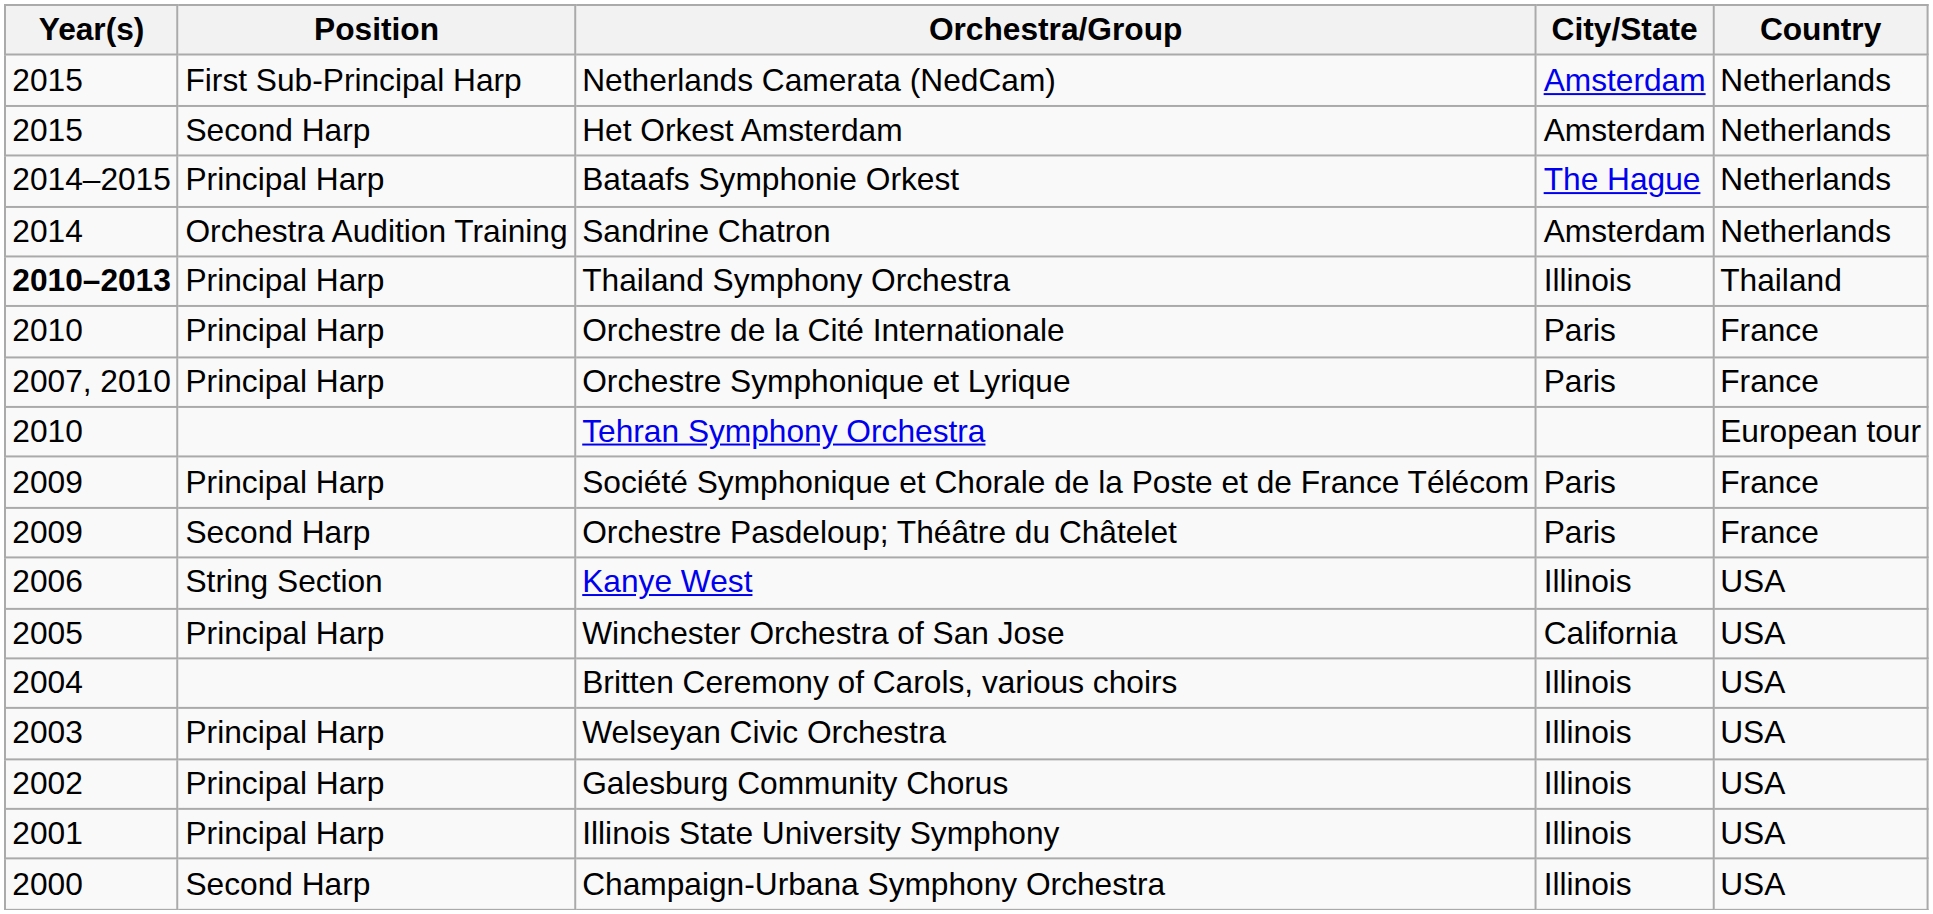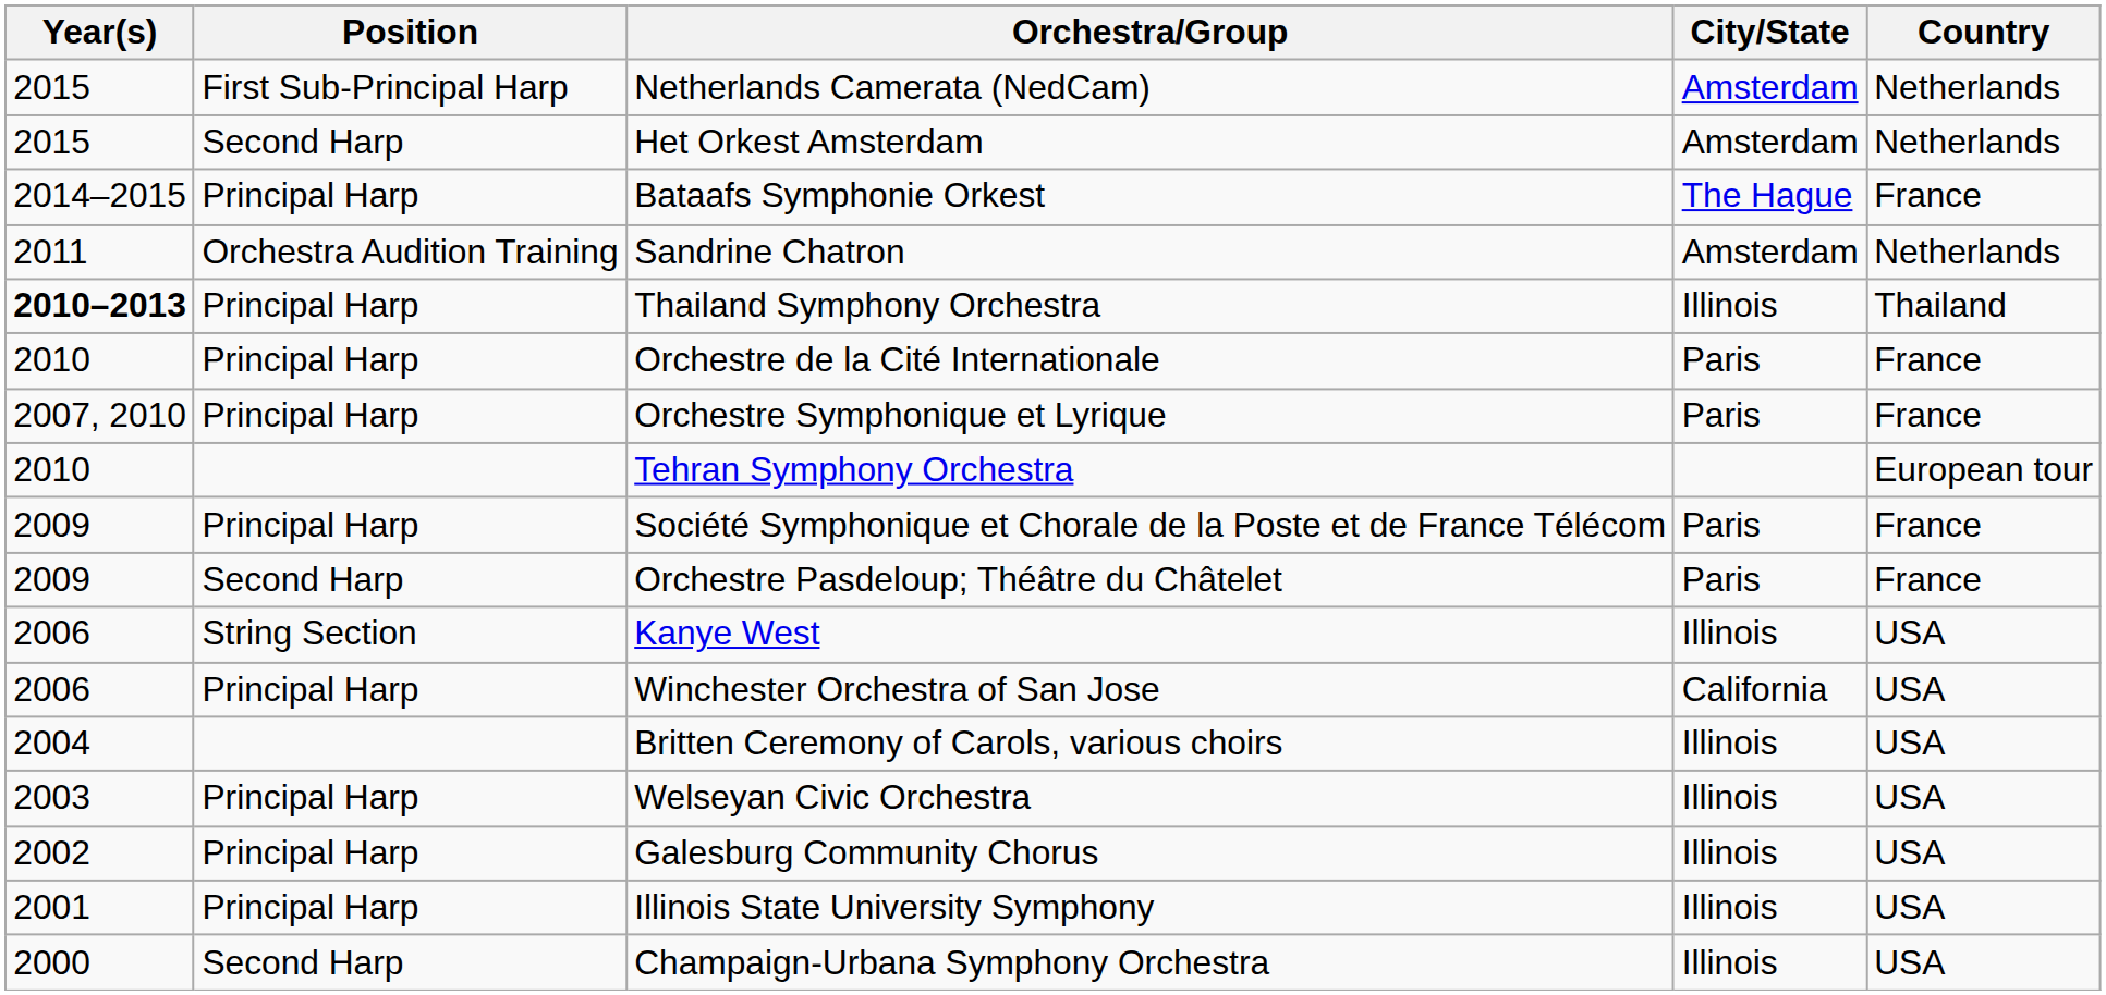 <table class="wikitable sortable">
 <tr>
 <th>Year(s)</th>
 <th>Position</th>
 <th>Orchestra/Group</th>
 <th>City/State</th>
 <th>Country</th>
 </tr>
 <tr>
 <td>2015</td>
 <td>First Sub-Principal Harp</td>
 <td>Netherlands Camerata (NedCam)</td>
 <td><a href='#'>Amsterdam</a></td>
 <td>Netherlands</td>
 </tr>
 <tr>
 <td>2015</td>
 <td>Second Harp</td>
 <td>Het Orkest Amsterdam</td>
 <td>Amsterdam</td>
 <td>Netherlands</td>
 </tr>
 <tr>
 <td>2014–2015</td>
 <td>Principal Harp</td>
 <td>Bataafs Symphonie Orkest</td>
 <td><a href='#'>The Hague</a></td>
-<td>Netherlands</td>
+<td>France</td>
 </tr>
 <tr>
-<td>2014</td>
+<td>2011</td>
 <td>Orchestra Audition Training</td>
 <td>Sandrine Chatron</td>
 <td>Amsterdam</td>
 <td>Netherlands</td>
 </tr>
 <tr>
 <td><strong>2010–2013</strong></td>
 <td>Principal Harp</td>
 <td>Thailand Symphony Orchestra</td>
 <td>Illinois</td>
 <td>Thailand</td>
 </tr>
 <tr>
 <td>2010</td>
 <td>Principal Harp</td>
 <td>Orchestre de la Cité Internationale</td>
 <td>Paris</td>
 <td>France</td>
 </tr>
 <tr>
 <td>2007, 2010</td>
 <td>Principal Harp</td>
 <td>Orchestre Symphonique et Lyrique</td>
 <td>Paris</td>
 <td>France</td>
 </tr>
 <tr>
 <td>2010</td>
 <td></td>
 <td><a href='#'>Tehran Symphony Orchestra</a></td>
 <td></td>
 <td>European tour</td>
 </tr>
 <tr>
 <td>2009</td>
 <td>Principal Harp</td>
 <td>Société Symphonique et Chorale de la Poste et de France Télécom</td>
 <td>Paris</td>
 <td>France</td>
 </tr>
 <tr>
 <td>2009</td>
 <td>Second Harp</td>
 <td>Orchestre Pasdeloup; Théâtre du Châtelet</td>
 <td>Paris</td>
 <td>France</td>
 </tr>
 <tr>
 <td>2006</td>
 <td>String Section</td>
 <td><a href='#'>Kanye West</a></td>
 <td>Illinois</td>
 <td>USA</td>
 </tr>
 <tr>
-<td>2005</td>
+<td>2006</td>
 <td>Principal Harp</td>
 <td>Winchester Orchestra of San Jose</td>
 <td>California</td>
 <td>USA</td>
 </tr>
 <tr>
 <td>2004</td>
 <td></td>
 <td>Britten Ceremony of Carols, various choirs</td>
 <td>Illinois</td>
 <td>USA</td>
 </tr>
 <tr>
 <td>2003</td>
 <td>Principal Harp</td>
 <td>Welseyan Civic Orchestra</td>
 <td>Illinois</td>
 <td>USA</td>
 </tr>
 <tr>
 <td>2002</td>
 <td>Principal Harp</td>
 <td>Galesburg Community Chorus</td>
 <td>Illinois</td>
 <td>USA</td>
 </tr>
 <tr>
 <td>2001</td>
 <td>Principal Harp</td>
 <td>Illinois State University Symphony</td>
 <td>Illinois</td>
 <td>USA</td>
 </tr>
 <tr>
 <td>2000</td>
 <td>Second Harp</td>
 <td>Champaign-Urbana Symphony Orchestra</td>
 <td>Illinois</td>
 <td>USA</td>
 </tr>
 </table>
